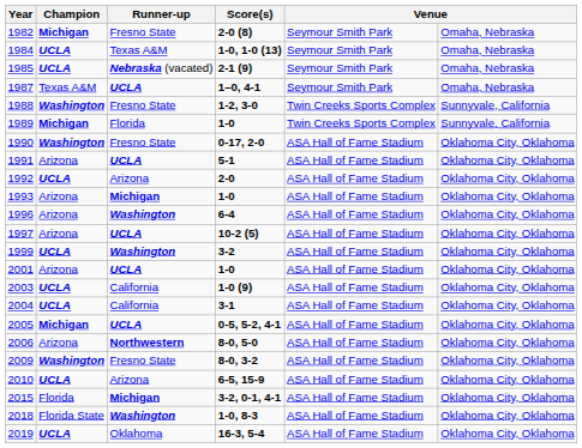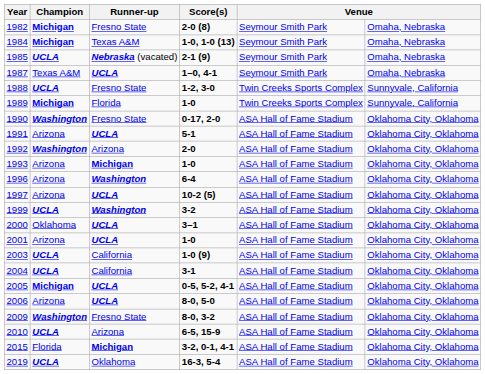 <table class="wikitable">
 <tr>
 <th>Year</th>
 <th>Champion</th>
 <th>Runner-up</th>
 <th>Score(s)</th>
 <th colspan=2>Venue</th>
 </tr>
 <tr>
 <td><a href='#'>1982</a></td>
 <td><strong><a href='#'>Michigan</a></strong></td>
 <td><a href='#'>Fresno State</a></td>
 <td><strong>2-0 (8)</strong></td>
 <td><a href='#'>Seymour Smith Park</a></td>
 <td><a href='#'>Omaha, Nebraska</a></td>
 </tr>
 <tr>
 <td><a href='#'>1984</a></td>
-<td><strong><em><a href='#'>UCLA</a></em></strong> </td>
+<td><strong><a href='#'>Michigan</a></strong></td>
 <td><a href='#'>Texas A&M</a></td>
 <td><strong>1-0, 1-0 (13)</strong></td>
 <td><a href='#'>Seymour Smith Park</a></td>
 <td><a href='#'>Omaha, Nebraska</a></td>
 </tr>
 <tr>
 <td><a href='#'>1985</a></td>
 <td><strong><em><a href='#'>UCLA</a></em></strong> </td>
 <td><strong><em><a href='#'>Nebraska</a></em></strong> (vacated)</td>
 <td><strong>2-1 (9)</strong></td>
 <td><a href='#'>Seymour Smith Park</a></td>
 <td><a href='#'>Omaha, Nebraska</a></td>
 </tr>
 <tr>
 <td><a href='#'>1987</a></td>
 <td><a href='#'>Texas A&M</a> </td>
 <td><strong><em><a href='#'>UCLA</a></em></strong></td>
 <td><strong>1–0, 4-1</strong></td>
 <td><a href='#'>Seymour Smith Park</a></td>
 <td><a href='#'>Omaha, Nebraska</a></td>
 </tr>
 <tr>
 <td><a href='#'>1988</a></td>
-<td><strong><em><a href='#'>Washington</a></em></strong></td>
+<td><strong><em><a href='#'>UCLA</a></em></strong> </td>
 <td><a href='#'>Fresno State</a></td>
 <td><strong>1-2, 3-0</strong></td>
 <td><a href='#'>Twin Creeks Sports Complex</a></td>
 <td><a href='#'>Sunnyvale, California</a></td>
 </tr>
 <tr>
 <td><a href='#'>1989</a></td>
 <td><strong><a href='#'>Michigan</a></strong></td>
 <td><a href='#'>Florida</a></td>
 <td><strong>1-0</strong></td>
 <td><a href='#'>Twin Creeks Sports Complex</a></td>
 <td><a href='#'>Sunnyvale, California</a></td>
 </tr>
 <tr>
 <td><a href='#'>1990</a></td>
 <td><strong><em><a href='#'>Washington</a></em></strong></td>
 <td><a href='#'>Fresno State</a></td>
 <td><strong>0-17, 2-0</strong></td>
 <td><a href='#'>ASA Hall of Fame Stadium</a></td>
 <td><a href='#'>Oklahoma City, Oklahoma</a></td>
 </tr>
 <tr>
 <td><a href='#'>1991</a></td>
 <td><a href='#'>Arizona</a></td>
 <td><strong><em><a href='#'>UCLA</a></em></strong></td>
 <td><strong>5-1</strong></td>
 <td><a href='#'>ASA Hall of Fame Stadium</a></td>
 <td><a href='#'>Oklahoma City, Oklahoma</a></td>
 </tr>
 <tr>
 <td><a href='#'>1992</a></td>
-<td><strong><em><a href='#'>UCLA</a></em></strong> </td>
+<td><strong><em><a href='#'>Washington</a></em></strong></td>
 <td><a href='#'>Arizona</a></td>
 <td><strong>2-0</strong></td>
 <td><a href='#'>ASA Hall of Fame Stadium</a></td>
 <td><a href='#'>Oklahoma City, Oklahoma</a></td>
 </tr>
 <tr>
 <td><a href='#'>1993</a></td>
 <td><a href='#'>Arizona</a> </td>
 <td><strong><a href='#'>Michigan</a></strong></td>
 <td><strong>1-0</strong></td>
 <td><a href='#'>ASA Hall of Fame Stadium</a></td>
 <td><a href='#'>Oklahoma City, Oklahoma</a></td>
 </tr>
 <tr>
 <td><a href='#'>1996</a></td>
 <td><a href='#'>Arizona</a> </td>
 <td><strong><em><a href='#'>Washington</a></em></strong></td>
 <td><strong>6-4</strong></td>
 <td><a href='#'>ASA Hall of Fame Stadium</a></td>
 <td><a href='#'>Oklahoma City, Oklahoma</a></td>
 </tr>
 <tr>
 <td><a href='#'>1997</a></td>
 <td><a href='#'>Arizona</a> </td>
 <td><strong><em><a href='#'>UCLA</a></em></strong></td>
 <td><strong>10-2 (5)</strong></td>
 <td><a href='#'>ASA Hall of Fame Stadium</a></td>
 <td><a href='#'>Oklahoma City, Oklahoma</a></td>
 </tr>
 <tr>
 <td><a href='#'>1999</a></td>
 <td><strong><em><a href='#'>UCLA</a></em></strong> </td>
 <td><strong><em><a href='#'>Washington</a></em></strong></td>
 <td><strong>3-2</strong></td>
 <td><a href='#'>ASA Hall of Fame Stadium</a></td>
 <td><a href='#'>Oklahoma City, Oklahoma</a></td>
 </tr>
 <tr>
+<td><a href='#'>2000</a></td>
+<td><a href='#'>Oklahoma</a></td>
+<td><strong><em><a href='#'>UCLA</a></em></strong></td>
+<td><strong>3–1</strong></td>
+<td><a href='#'>ASA Hall of Fame Stadium</a></td>
+<td><a href='#'>Oklahoma City, Oklahoma</a></td>
+</tr>
+<tr>
 <td><a href='#'>2001</a></td>
 <td><a href='#'>Arizona</a> </td>
 <td><strong><em><a href='#'>UCLA</a></em></strong></td>
 <td><strong>1-0</strong></td>
 <td><a href='#'>ASA Hall of Fame Stadium</a></td>
 <td><a href='#'>Oklahoma City, Oklahoma</a></td>
 </tr>
 <tr>
 <td><a href='#'>2003</a></td>
 <td><strong><em><a href='#'>UCLA</a></em></strong> </td>
 <td><a href='#'>California</a></td>
 <td><strong>1-0 (9)</strong></td>
 <td><a href='#'>ASA Hall of Fame Stadium</a></td>
 <td><a href='#'>Oklahoma City, Oklahoma</a></td>
 </tr>
 <tr>
 <td><a href='#'>2004</a></td>
 <td><strong><em><a href='#'>UCLA</a></em></strong> </td>
 <td><a href='#'>California</a></td>
 <td><strong>3-1</strong></td>
 <td><a href='#'>ASA Hall of Fame Stadium</a></td>
 <td><a href='#'>Oklahoma City, Oklahoma</a></td>
 </tr>
 <tr>
 <td><a href='#'>2005</a></td>
 <td><strong><a href='#'>Michigan</a></strong></td>
 <td><strong><em><a href='#'>UCLA</a></em></strong></td>
 <td><strong>0-5, 5-2, 4-1</strong></td>
 <td><a href='#'>ASA Hall of Fame Stadium</a></td>
 <td><a href='#'>Oklahoma City, Oklahoma</a></td>
 </tr>
 <tr>
 <td><a href='#'>2006</a></td>
 <td><a href='#'>Arizona</a> </td>
-<td><strong><a href='#'>Northwestern</a></strong></td>
+<td><strong><em><a href='#'>UCLA</a></em></strong></td>
 <td><strong>8-0, 5-0</strong></td>
 <td><a href='#'>ASA Hall of Fame Stadium</a></td>
 <td><a href='#'>Oklahoma City, Oklahoma</a></td>
 </tr>
 <tr>
 <td><a href='#'>2009</a></td>
 <td><strong><em><a href='#'>Washington</a></em></strong></td>
 <td><a href='#'>Fresno State</a></td>
 <td><strong>8-0, 3-2</strong></td>
 <td><a href='#'>ASA Hall of Fame Stadium</a></td>
 <td><a href='#'>Oklahoma City, Oklahoma</a></td>
 </tr>
 <tr>
 <td><a href='#'>2010</a></td>
 <td><strong><em><a href='#'>UCLA</a></em></strong> </td>
 <td><a href='#'>Arizona</a></td>
 <td><strong>6-5, 15-9</strong></td>
 <td><a href='#'>ASA Hall of Fame Stadium</a></td>
 <td><a href='#'>Oklahoma City, Oklahoma</a></td>
 </tr>
 <tr>
 <td><a href='#'>2015</a></td>
 <td><a href='#'>Florida</a> </td>
 <td><strong><a href='#'>Michigan</a></strong></td>
 <td><strong>3-2, 0-1, 4-1</strong></td>
 <td><a href='#'>ASA Hall of Fame Stadium</a></td>
 <td><a href='#'>Oklahoma City, Oklahoma</a></td>
 </tr>
 <tr>
-<td><a href='#'>2018</a></td>
-<td><a href='#'>Florida State</a></td>
-<td><strong><em><a href='#'>Washington</a></em></strong></td>
-<td><strong>1-0, 8-3</strong></td>
-<td><a href='#'>ASA Hall of Fame Stadium</a></td>
-<td><a href='#'>Oklahoma City, Oklahoma</a></td>
-</tr>
-<tr>
 <td><a href='#'>2019</a></td>
 <td><strong><em><a href='#'>UCLA</a></em></strong> </td>
 <td><a href='#'>Oklahoma</a></td>
 <td><strong>16-3, 5-4</strong></td>
 <td><a href='#'>ASA Hall of Fame Stadium</a></td>
 <td><a href='#'>Oklahoma City, Oklahoma</a></td>
 </tr>
 </table>
